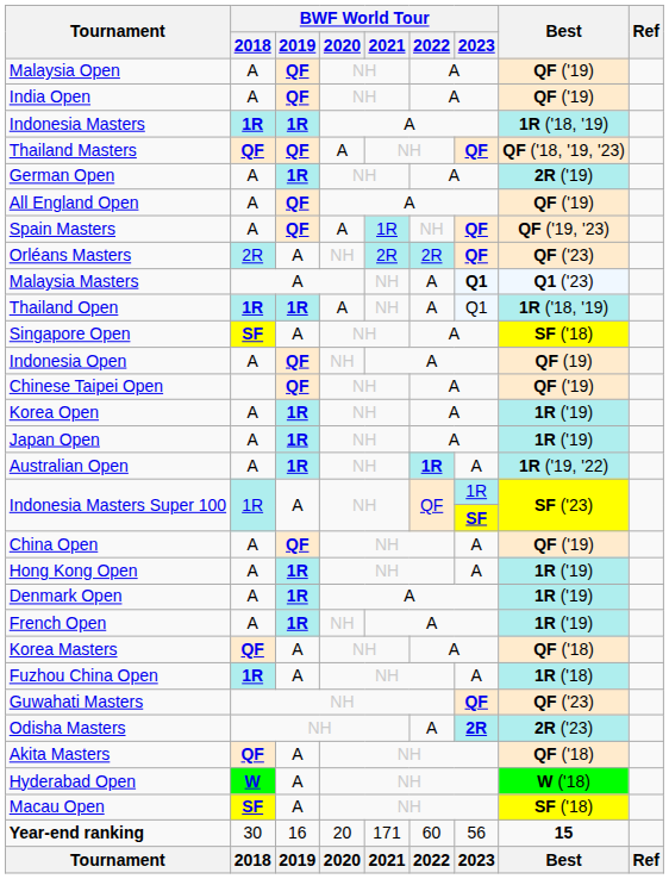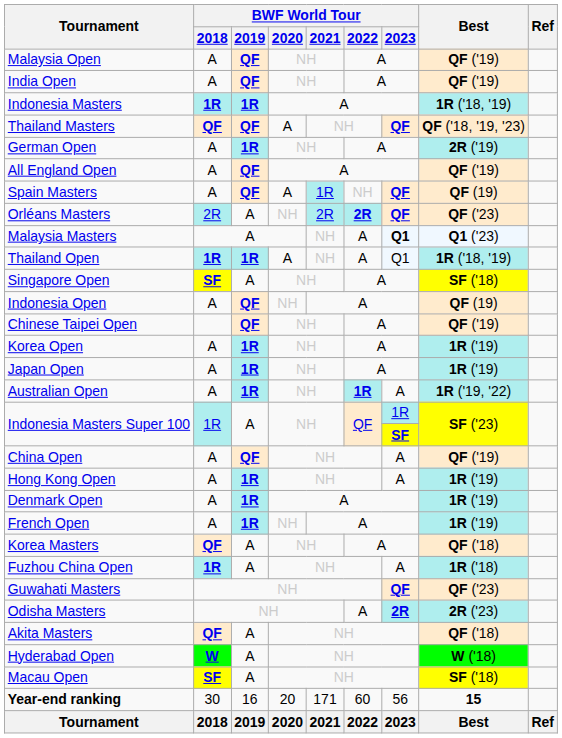 <table style='font-size: 90%; text-align:center;' class='wikitable'>
 <tr>
 <th rowspan="2">Tournament</th>
 <th colspan="6"><a href='#'>BWF World Tour</a></th>
 <th rowspan="2">Best</th>
 <th rowspan="2">Ref</th>
 </tr>
 <tr>
 <th><a href='#'>2018</a></th>
 <th><a href='#'>2019</a></th>
 <th><a href='#'>2020</a></th>
 <th><a href='#'>2021</a></th>
 <th><a href='#'>2022</a></th>
 <th><a href='#'>2023</a></th>
 </tr>
 <tr>
 <td align=left><a href='#'>Malaysia Open</a></td>
 <td>A</td>
 <td bgcolor=FFEBCD><a href='#'><strong>QF</strong></a></td>
 <td colspan="2" style=color:#ccc>NH</td>
 <td colspan="2">A</td>
 <td bgcolor=FFEBCD><strong>QF</strong> ('19)</td>
 <td></td>
 </tr>
 <tr>
 <td align=left><a href='#'>India Open</a></td>
 <td>A</td>
 <td bgcolor=FFEBCD><a href='#'><strong>QF</strong></a></td>
 <td colspan="2" style=color:#ccc>NH</td>
 <td colspan="2">A</td>
 <td bgcolor=FFEBCD><strong>QF</strong> ('19)</td>
 <td></td>
 </tr>
 <tr>
 <td align=left><a href='#'>Indonesia Masters</a></td>
 <td bgcolor=AFEEEE><a href='#'><strong>1R</strong></a></td>
 <td bgcolor=AFEEEE><a href='#'><strong>1R</strong></a></td>
 <td colspan="4">A</td>
 <td bgcolor=AFEEEE><strong>1R</strong> ('18, '19)</td>
 <td></td>
 </tr>
 <tr>
 <td align=left><a href='#'>Thailand Masters</a></td>
 <td bgcolor=FFEBCD><a href='#'><strong>QF</strong></a></td>
 <td bgcolor=FFEBCD><a href='#'><strong>QF</strong></a></td>
 <td>A</td>
 <td colspan="2" style=color:#ccc>NH</td>
 <td bgcolor=FFEBCD><strong><a href='#'>QF</a></strong></td>
 <td bgcolor=FFEBCD><strong>QF</strong> ('18, '19, '23)</td>
 <td></td>
 </tr>
 <tr>
 <td align=left><a href='#'>German Open</a></td>
 <td>A</td>
 <td bgcolor=AFEEEE><a href='#'><strong>1R</strong></a></td>
 <td colspan="2" style=color:#ccc>NH</td>
 <td colspan="2">A</td>
 <td bgcolor=AFEEEE><strong>2R</strong> ('19)</td>
 <td></td>
 </tr>
 <tr>
 <td align=left><a href='#'>All England Open</a></td>
 <td>A</td>
 <td bgcolor=FFEBCD><a href='#'><strong>QF</strong></a></td>
 <td colspan="4">A</td>
 <td bgcolor=FFEBCD><strong>QF</strong> ('19)</td>
 <td></td>
 </tr>
 <tr>
 <td align=left><a href='#'>Spain Masters</a></td>
 <td>A</td>
 <td bgcolor=FFEBCD><a href='#'><strong>QF</strong></a></td>
 <td>A</td>
 <td bgcolor=AFEEEE><a href='#'>1R</a></td>
 <td style=color:#ccc>NH</td>
 <td bgcolor=FFEBCD><strong><a href='#'>QF</a></strong></td>
-<td bgcolor=FFEBCD><strong>QF</strong> ('19, '23)</td>
+<td bgcolor=FFEBCD><strong>QF</strong> (19)</td>
 <td></td>
 </tr>
 <tr>
 <td align=left><a href='#'>Orléans Masters</a></td>
 <td bgcolor=AFEEEE><a href='#'>2R</a></td>
 <td>A</td>
 <td style=color:#ccc>NH</td>
 <td bgcolor=AFEEEE><a href='#'>2R</a></td>
-<td bgcolor=AFEEEE><a href='#'>2R</a></td>
+<td bgcolor=AFEEEE><strong><a href='#'>2R</a></strong></td>
 <td bgcolor=FFEBCD><strong><a href='#'>QF</a></strong></td>
 <td bgcolor=FFEBCD><strong>QF</strong> ('23)</td>
 <td></td>
 </tr>
 <tr>
 <td align=left><a href='#'>Malaysia Masters</a></td>
 <td colspan="3">A</td>
 <td style=color:#ccc>NH</td>
 <td>A</td>
 <td 2023; bgcolor=F0F8FF><strong>Q1</strong></td>
 <td bgcolor=F0F8FF><strong>Q1</strong> ('23)</td>
 <td></td>
 </tr>
 <tr>
 <td align=left><a href='#'>Thailand Open</a></td>
 <td bgcolor=AFEEEE><a href='#'><strong>1R</strong></a></td>
 <td bgcolor=AFEEEE><a href='#'><strong>1R</strong></a></td>
 <td>A</td>
 <td style=color:#ccc>NH</td>
 <td>A</td>
 <td 2023; bgcolor=F0F8FF>Q1</td>
 <td bgcolor=AFEEEE><strong>1R</strong> ('18, '19)</td>
 <td></td>
 </tr>
 <tr>
 <td align=left><a href='#'>Singapore Open</a></td>
 <td bgcolor=FFFF00><a href='#'><strong>SF</strong></a></td>
 <td>A</td>
 <td colspan="2" style=color:#ccc>NH</td>
 <td colspan="2">A</td>
 <td bgcolor=FFFF00><strong>SF</strong> ('18)</td>
 <td></td>
 </tr>
 <tr>
 <td align=left><a href='#'>Indonesia Open</a></td>
 <td>A</td>
 <td bgcolor=FFEBCD><a href='#'><strong>QF</strong></a></td>
 <td style=color:#ccc>NH</td>
 <td colspan="3">A</td>
 <td bgcolor=FFEBCD><strong>QF</strong> (19)</td>
 <td></td>
 </tr>
 <tr>
 <td align=left><a href='#'>Chinese Taipei Open</a></td>
 <td><a href='#'></a></td>
 <td bgcolor=FFEBCD><a href='#'><strong>QF</strong></a></td>
 <td colspan="2" style=color:#ccc>NH</td>
 <td colspan="2">A</td>
 <td bgcolor=FFEBCD><strong>QF</strong> ('19)</td>
 <td></td>
 </tr>
 <tr>
 <td align=left><a href='#'>Korea Open</a></td>
 <td>A</td>
 <td bgcolor=AFEEEE><a href='#'><strong>1R</strong></a></td>
 <td colspan="2" style=color:#ccc>NH</td>
 <td colspan="2">A</td>
 <td bgcolor=AFEEEE><strong>1R</strong> ('19)</td>
 <td></td>
 </tr>
 <tr>
 <td align=left><a href='#'>Japan Open</a></td>
 <td>A</td>
 <td bgcolor=AFEEEE><a href='#'><strong>1R</strong></a></td>
 <td colspan="2" style=color:#ccc>NH</td>
 <td colspan="2">A</td>
 <td bgcolor=AFEEEE><strong>1R</strong> ('19)</td>
 <td></td>
 </tr>
 <tr>
 <td align=left><a href='#'>Australian Open</a></td>
 <td>A</td>
 <td bgcolor=AFEEEE><strong><a href='#'>1R</a></strong></td>
 <td colspan="2" style=color:#ccc>NH</td>
 <td bgcolor=AFEEEE><strong><a href='#'>1R</a></strong></td>
 <td>A</td>
 <td bgcolor=AFEEEE><strong>1R</strong> ('19, '22)</td>
 <td></td>
 </tr>
 <tr>
 <td rowspan="2" align=left><a href='#'>Indonesia Masters Super 100</a></td>
 <td rowspan="2" bgcolor=AFEEEE><a href='#'>1R</a></td>
 <td rowspan="2">A</td>
 <td rowspan="2" colspan="2" style=color:#ccc>NH</td>
 <td rowspan="2" bgcolor=FFEBCD><a href='#'>QF</a></td>
 <td bgcolor=AFEEEE><a href='#'>1R</a></td>
 <td rowspan="2" bgcolor=FFFF00><strong>SF</strong> ('23)</td>
 <td rowspan="2"></td>
 </tr>
 <tr>
 <td bgcolor=FFFF00><strong><a href='#'>SF</a></strong></td>
 </tr>
 <tr>
 <td align=left><a href='#'>China Open</a></td>
 <td>A</td>
 <td bgcolor=FFEBCD><a href='#'><strong>QF</strong></a></td>
 <td colspan="3" style=color:#ccc>NH</td>
 <td>A</td>
 <td bgcolor=FFEBCD><strong>QF</strong> ('19)</td>
 <td></td>
 </tr>
 <tr>
 <td align=left><a href='#'>Hong Kong Open</a></td>
 <td>A</td>
 <td bgcolor=AFEEEE><a href='#'><strong>1R</strong></a></td>
 <td colspan="3" style=color:#ccc>NH</td>
 <td>A</td>
 <td bgcolor=AFEEEE><strong>1R</strong> ('19)</td>
 <td></td>
 </tr>
 <tr>
 <td align=left><a href='#'>Denmark Open</a></td>
 <td>A</td>
 <td bgcolor=AFEEEE><a href='#'><strong>1R</strong></a></td>
 <td colspan="4">A</td>
 <td bgcolor=AFEEEE><strong>1R</strong> ('19)</td>
 <td></td>
 </tr>
 <tr>
 <td align=left><a href='#'>French Open</a></td>
 <td>A</td>
 <td bgcolor=AFEEEE><a href='#'><strong>1R</strong></a></td>
 <td style=color:#ccc>NH</td>
 <td colspan="3">A</td>
 <td bgcolor=AFEEEE><strong>1R</strong> ('19)</td>
 <td></td>
 </tr>
 <tr>
 <td align=left><a href='#'>Korea Masters</a></td>
 <td bgcolor=FFEBCD><a href='#'><strong>QF</strong></a></td>
 <td>A</td>
 <td colspan="2" style=color:#ccc>NH</td>
 <td colspan="2">A</td>
 <td bgcolor=FFEBCD><strong>QF</strong> ('18)</td>
 <td></td>
 </tr>
 <tr>
 <td align=left><a href='#'>Fuzhou China Open</a></td>
 <td bgcolor=AFEEEE><a href='#'><strong>1R</strong></a></td>
 <td>A</td>
 <td colspan="3" style=color:#ccc>NH</td>
 <td>A</td>
 <td bgcolor=AFEEEE><strong>1R</strong> ('18)</td>
 <td></td>
 </tr>
 <tr>
 <td align=left><a href='#'>Guwahati Masters</a></td>
 <td colspan="5" style=color:#ccc>NH</td>
 <td bgcolor=FFEBCD><strong><a href='#'>QF</a></strong></td>
 <td bgcolor=FFEBCD><strong>QF</strong> ('23)</td>
 <td></td>
 </tr>
 <tr>
 <td align=left><a href='#'>Odisha Masters</a></td>
 <td colspan="4" style=color:#ccc>NH</td>
 <td>A</td>
 <td bgcolor=AFEEEE><strong><a href='#'>2R</a></strong></td>
 <td bgcolor=AFEEEE><strong>2R</strong> ('23)</td>
 <td></td>
 </tr>
 <tr>
 <td align=left><a href='#'>Akita Masters</a></td>
 <td bgcolor=FFEBCD><a href='#'><strong>QF</strong></a></td>
 <td>A</td>
 <td colspan="4" style=color:#ccc>NH</td>
 <td bgcolor=FFEBCD><strong>QF</strong> ('18)</td>
 <td></td>
 </tr>
 <tr>
 <td align=left><a href='#'>Hyderabad Open</a></td>
 <td bgcolor=00FF00><a href='#'><strong>W</strong></a></td>
 <td>A</td>
 <td colspan="4" style=color:#ccc>NH</td>
 <td bgcolor=00FF00><strong>W</strong> ('18)</td>
 <td></td>
 </tr>
 <tr>
 <td align=left><a href='#'>Macau Open</a></td>
 <td bgcolor=FFFF00><a href='#'><strong>SF</strong></a></td>
 <td>A</td>
 <td colspan="4" style=color:#ccc>NH</td>
 <td bgcolor=FFFF00><strong>SF</strong> ('18)</td>
 <td></td>
 </tr>
 <tr>
 <td align=left><strong>Year-end ranking</strong></td>
 <td 2018;>30</td>
 <td 2019;>16</td>
 <td 2020;>20</td>
 <td 2021;>171</td>
 <td 2022;>60</td>
 <td 2023;>56</td>
 <td Best;><strong>15</strong></td>
 <td></td>
 </tr>
 <tr>
 <th>Tournament</th>
 <th>2018</th>
 <th>2019</th>
 <th>2020</th>
 <th>2021</th>
 <th>2022</th>
 <th>2023</th>
 <th>Best</th>
 <th>Ref</th>
 </tr>
 </table>
